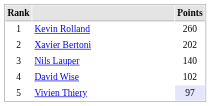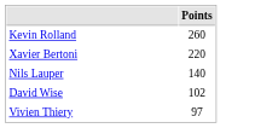 <table cellspacing="1" cellpadding="3" style="border:1px solid #AAAAAA;font-size:86%">
 <tr bgcolor="#E4E4E4">
-<th style="border-bottom:1px solid #AAAAAA" width=10>Rank</th>
 <th style="border-bottom:1px solid #AAAAAA" width=200></th>
 <th style="border-bottom:1px solid #AAAAAA" width=20>Points</th>
 </tr>
 <tr>
-<td align="center">1</td>
 <td> <a href='#'>Kevin Rolland</a></td>
 <td align=center>260</td>
 </tr>
 <tr>
-<td align="center">2</td>
 <td> <a href='#'>Xavier Bertoni</a></td>
-<td align=center>202</td>
+<td align=center>220</td>
 </tr>
 <tr>
-<td align="center">3</td>
 <td> <a href='#'>Nils Lauper</a></td>
 <td align=center>140</td>
 </tr>
 <tr>
-<td align="center">4</td>
 <td> <a href='#'>David Wise</a></td>
 <td align=center>102</td>
 </tr>
 <tr>
-<td align="center">5</td>
 <td> <a href='#'>Vivien Thiery</a></td>
-<td align=center style="background: lavender;">97</td>
+<td align=center>97</td>
 </tr>
 </table>
